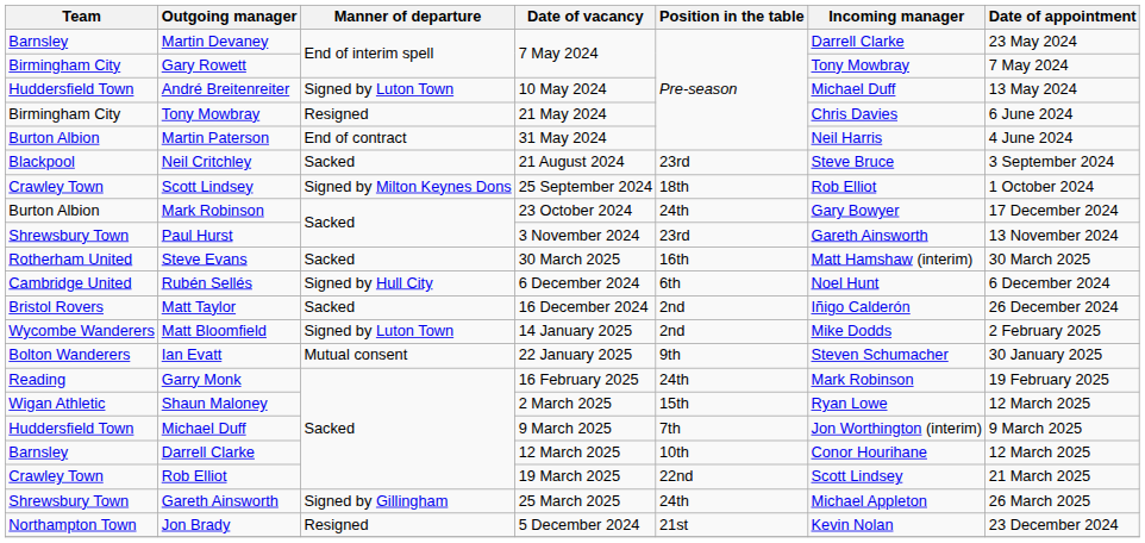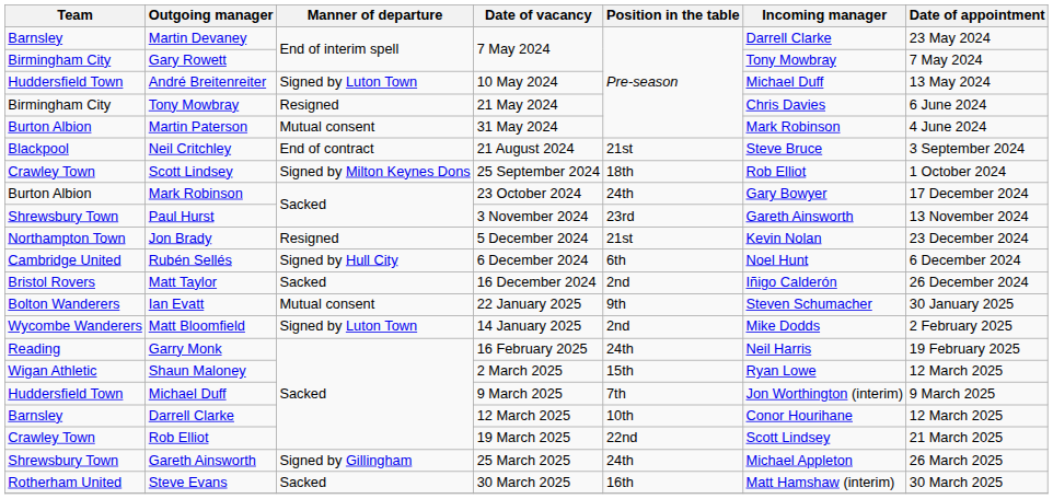 <table class="wikitable sortable">
 <tr>
 <th>Team</th>
 <th>Outgoing manager</th>
 <th>Manner of departure</th>
 <th>Date of vacancy</th>
 <th>Position in the table</th>
 <th>Incoming manager</th>
 <th>Date of appointment</th>
 </tr>
 <tr>
 <td><a href='#'>Barnsley</a></td>
 <td> <a href='#'>Martin Devaney</a></td>
 <td rowspan='2'>End of interim spell</td>
 <td rowspan="2">7 May 2024</td>
 <td rowspan='5'><em>Pre-season</em></td>
 <td> <a href='#'>Darrell Clarke</a></td>
 <td>23 May 2024</td>
 </tr>
 <tr>
 <td><a href='#'>Birmingham City</a></td>
 <td> <a href='#'>Gary Rowett</a></td>
 <td> <a href='#'>Tony Mowbray</a></td>
 <td>7 May 2024</td>
 </tr>
 <tr>
 <td><a href='#'>Huddersfield Town</a></td>
 <td> <a href='#'>André Breitenreiter</a></td>
 <td>Signed by  <a href='#'>Luton Town</a></td>
 <td>10 May 2024</td>
 <td> <a href='#'>Michael Duff</a></td>
 <td>13 May 2024</td>
 </tr>
 <tr>
 <td>Birmingham City</td>
 <td> <a href='#'>Tony Mowbray</a></td>
 <td>Resigned</td>
 <td>21 May 2024</td>
 <td> <a href='#'>Chris Davies</a></td>
 <td>6 June 2024</td>
 </tr>
 <tr>
 <td><a href='#'>Burton Albion</a></td>
 <td> <a href='#'>Martin Paterson</a></td>
-<td>End of contract</td>
+<td>Mutual consent</td>
 <td>31 May 2024</td>
-<td> <a href='#'>Neil Harris</a></td>
+<td> <a href='#'>Mark Robinson</a></td>
 <td>4 June 2024</td>
 </tr>
 <tr>
 <td><a href='#'>Blackpool</a></td>
 <td> <a href='#'>Neil Critchley</a></td>
-<td>Sacked</td>
+<td>End of contract</td>
 <td>21 August 2024</td>
-<td>23rd</td>
+<td>21st</td>
 <td> <a href='#'>Steve Bruce</a></td>
 <td>3 September 2024</td>
 </tr>
 <tr>
 <td><a href='#'>Crawley Town</a></td>
 <td> <a href='#'>Scott Lindsey</a></td>
 <td>Signed by <a href='#'>Milton Keynes Dons</a></td>
 <td>25 September 2024</td>
 <td>18th</td>
 <td> <a href='#'>Rob Elliot</a></td>
 <td>1 October 2024</td>
 </tr>
 <tr>
 <td>Burton Albion</td>
 <td> <a href='#'>Mark Robinson</a></td>
 <td rowspan='2'>Sacked</td>
 <td>23 October 2024</td>
 <td>24th</td>
 <td> <a href='#'>Gary Bowyer</a></td>
 <td>17 December 2024</td>
 </tr>
 <tr>
 <td><a href='#'>Shrewsbury Town</a></td>
 <td> <a href='#'>Paul Hurst</a></td>
 <td>3 November 2024</td>
 <td>23rd</td>
 <td> <a href='#'>Gareth Ainsworth</a></td>
 <td>13 November 2024</td>
 </tr>
 <tr>
-<td><a href='#'>Rotherham United</a></td>
-<td> <a href='#'>Steve Evans</a></td>
-<td>Sacked</td>
-<td>30 March 2025</td>
-<td>16th</td>
-<td> <a href='#'>Matt Hamshaw</a> (interim)</td>
-<td>30 March 2025</td>
+<td><a href='#'>Northampton Town</a></td>
+<td> <a href='#'>Jon Brady</a></td>
+<td>Resigned</td>
+<td>5 December 2024</td>
+<td>21st</td>
+<td> <a href='#'>Kevin Nolan</a></td>
+<td>23 December 2024</td>
 </tr>
 <tr>
 <td><a href='#'>Cambridge United</a></td>
 <td> <a href='#'>Rubén Sellés</a></td>
 <td>Signed by <a href='#'>Hull City</a></td>
 <td>6 December 2024</td>
 <td>6th</td>
 <td> <a href='#'>Noel Hunt</a></td>
 <td>6 December 2024</td>
 </tr>
 <tr>
 <td><a href='#'>Bristol Rovers</a></td>
 <td> <a href='#'>Matt Taylor</a></td>
 <td>Sacked</td>
 <td>16 December 2024</td>
 <td>2nd</td>
 <td> <a href='#'>Iñigo Calderón</a></td>
 <td>26 December 2024</td>
 </tr>
 <tr>
+<td><a href='#'>Bolton Wanderers</a></td>
+<td> <a href='#'>Ian Evatt</a></td>
+<td>Mutual consent</td>
+<td>22 January 2025</td>
+<td>9th</td>
+<td> <a href='#'>Steven Schumacher</a></td>
+<td>30 January 2025</td>
+</tr>
+<tr>
 <td><a href='#'>Wycombe Wanderers</a></td>
 <td> <a href='#'>Matt Bloomfield</a></td>
 <td>Signed by  <a href='#'>Luton Town</a></td>
 <td>14 January 2025</td>
 <td>2nd</td>
 <td> <a href='#'>Mike Dodds</a></td>
 <td>2 February 2025</td>
 </tr>
 <tr>
-<td><a href='#'>Bolton Wanderers</a></td>
-<td> <a href='#'>Ian Evatt</a></td>
-<td>Mutual consent</td>
-<td>22 January 2025</td>
-<td>9th</td>
-<td> <a href='#'>Steven Schumacher</a></td>
-<td>30 January 2025</td>
-</tr>
-<tr>
 <td><a href='#'>Reading</a></td>
 <td> <a href='#'>Garry Monk</a></td>
 <td rowspan='5'>Sacked</td>
 <td>16 February 2025</td>
 <td>24th</td>
-<td> <a href='#'>Mark Robinson</a></td>
+<td> <a href='#'>Neil Harris</a></td>
 <td>19 February 2025</td>
 </tr>
 <tr>
 <td><a href='#'>Wigan Athletic</a></td>
 <td> <a href='#'>Shaun Maloney</a></td>
 <td>2 March 2025</td>
 <td>15th</td>
 <td> <a href='#'>Ryan Lowe</a></td>
 <td>12 March 2025</td>
 </tr>
 <tr>
 <td><a href='#'>Huddersfield Town</a></td>
 <td> <a href='#'>Michael Duff</a></td>
 <td>9 March 2025</td>
 <td>7th</td>
 <td> <a href='#'>Jon Worthington</a> (interim)</td>
 <td>9 March 2025</td>
 </tr>
 <tr>
 <td><a href='#'>Barnsley</a></td>
 <td> <a href='#'>Darrell Clarke</a></td>
 <td>12 March 2025</td>
 <td>10th</td>
 <td> <a href='#'>Conor Hourihane</a></td>
 <td>12 March 2025</td>
 </tr>
 <tr>
 <td><a href='#'>Crawley Town</a></td>
 <td> <a href='#'>Rob Elliot</a></td>
 <td>19 March 2025</td>
 <td>22nd</td>
 <td> <a href='#'>Scott Lindsey</a></td>
 <td>21 March 2025</td>
 </tr>
 <tr>
 <td><a href='#'>Shrewsbury Town</a></td>
 <td> <a href='#'>Gareth Ainsworth</a></td>
 <td>Signed by  <a href='#'>Gillingham</a></td>
 <td>25 March 2025</td>
 <td>24th</td>
 <td> <a href='#'>Michael Appleton</a></td>
 <td>26 March 2025</td>
 </tr>
 <tr>
-<td><a href='#'>Northampton Town</a></td>
-<td> <a href='#'>Jon Brady</a></td>
-<td>Resigned</td>
-<td>5 December 2024</td>
-<td>21st</td>
-<td> <a href='#'>Kevin Nolan</a></td>
-<td>23 December 2024</td>
+<td><a href='#'>Rotherham United</a></td>
+<td> <a href='#'>Steve Evans</a></td>
+<td>Sacked</td>
+<td>30 March 2025</td>
+<td>16th</td>
+<td> <a href='#'>Matt Hamshaw</a> (interim)</td>
+<td>30 March 2025</td>
 </tr>
 <tr>
 </tr>
 </table>
